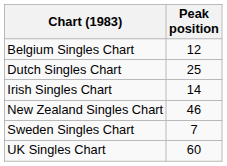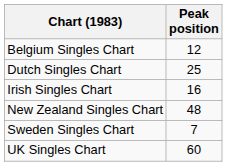 <table class="wikitable sortable">
 <tr>
 <th>Chart (1983)</th>
 <th>Peak<br>position</th>
 </tr>
 <tr>
 <td>Belgium Singles Chart</td>
 <td style="text-align:center;">12</td>
 </tr>
 <tr>
 <td>Dutch Singles Chart</td>
 <td style="text-align:center;">25</td>
 </tr>
 <tr>
 <td>Irish Singles Chart</td>
-<td style="text-align:center;">14</td>
+<td style="text-align:center;">16</td>
 </tr>
 <tr>
 <td>New Zealand Singles Chart</td>
-<td style="text-align:center;">46</td>
+<td style="text-align:center;">48</td>
 </tr>
 <tr>
 <td>Sweden Singles Chart</td>
 <td style="text-align:center;">7</td>
 </tr>
 <tr>
 <td>UK Singles Chart</td>
 <td style="text-align:center;">60</td>
 </tr>
 </table>
